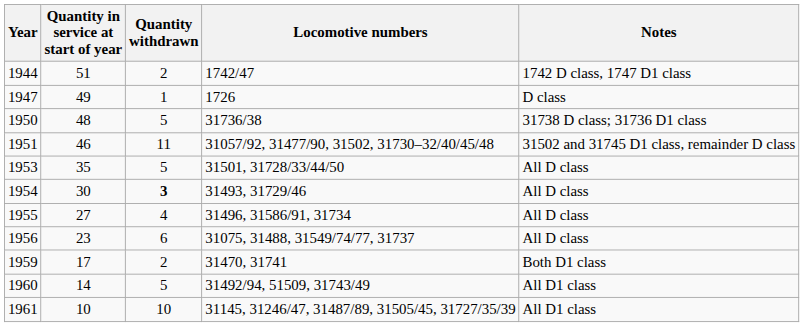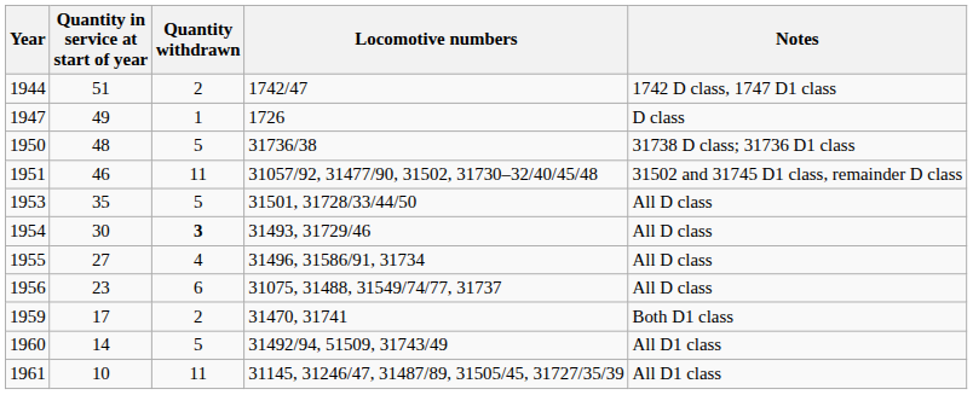 <table class=wikitable style=text-align:center>
 <tr>
 <th>Year</th>
 <th>Quantity in<br>service at<br>start of year</th>
 <th>Quantity<br>withdrawn</th>
 <th>Locomotive numbers</th>
 <th>Notes</th>
 </tr>
 <tr>
 <td>1944</td>
 <td>51</td>
 <td>2</td>
 <td align=left>1742/47</td>
 <td align=left>1742 D class, 1747 D1 class</td>
 </tr>
 <tr>
 <td>1947</td>
 <td>49</td>
 <td>1</td>
 <td align=left>1726</td>
 <td align=left>D class</td>
 </tr>
 <tr>
 <td>1950</td>
 <td>48</td>
 <td>5</td>
 <td align=left>31736/38</td>
 <td align=left>31738 D class; 31736 D1 class</td>
 </tr>
 <tr>
 <td>1951</td>
 <td>46</td>
 <td>11</td>
 <td align=left>31057/92, 31477/90, 31502, 31730–32/40/45/48</td>
 <td align=left>31502 and 31745 D1 class, remainder D class</td>
 </tr>
 <tr>
 <td>1953</td>
 <td>35</td>
 <td>5</td>
 <td align=left>31501, 31728/33/44/50</td>
 <td align=left>All D class</td>
 </tr>
 <tr>
 <td>1954</td>
 <td>30</td>
 <td><strong>3</strong></td>
 <td align=left>31493, 31729/46</td>
 <td align=left>All D class</td>
 </tr>
 <tr>
 <td>1955</td>
 <td>27</td>
 <td>4</td>
 <td align=left>31496, 31586/91, 31734</td>
 <td align=left>All D class</td>
 </tr>
 <tr>
 <td>1956</td>
 <td>23</td>
 <td>6</td>
 <td align=left>31075, 31488, 31549/74/77, 31737</td>
 <td align=left>All D class</td>
 </tr>
 <tr>
 <td>1959</td>
 <td>17</td>
 <td>2</td>
 <td align=left>31470, 31741</td>
 <td align=left>Both D1 class</td>
 </tr>
 <tr>
 <td>1960</td>
 <td>14</td>
 <td>5</td>
 <td align=left>31492/94, 51509, 31743/49</td>
 <td align=left>All D1 class</td>
 </tr>
 <tr>
 <td>1961</td>
 <td>10</td>
-<td>10</td>
+<td>11</td>
 <td align=left>31145, 31246/47, 31487/89, 31505/45, 31727/35/39</td>
 <td align=left>All D1 class</td>
 </tr>
 </table>
